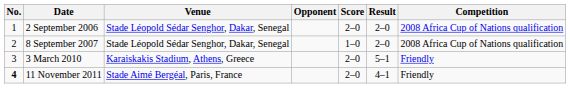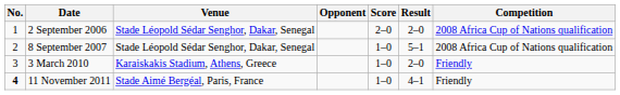 <table class="wikitable sortable">
 <tr>
 <th scope="col">No.</th>
 <th scope="col">Date</th>
 <th scope="col">Venue</th>
 <th scope="col">Opponent</th>
 <th scope="col">Score</th>
 <th scope="col">Result</th>
 <th scope="col">Competition</th>
 </tr>
 <tr>
 <td style="text-align:center">1</td>
 <td>2 September 2006</td>
 <td><a href='#'>Stade Léopold Sédar Senghor</a>, <a href='#'>Dakar</a>, Senegal</td>
 <td></td>
 <td style="text-align:center">2–0</td>
 <td style="text-align:center">2–0</td>
 <td><a href='#'>2008 Africa Cup of Nations qualification</a></td>
 </tr>
 <tr>
 <td style="text-align:center">2</td>
 <td>8 September 2007</td>
 <td>Stade Léopold Sédar Senghor, Dakar, Senegal</td>
 <td></td>
 <td style="text-align:center">1–0</td>
-<td style="text-align:center">2–0</td>
+<td style="text-align:center">5–1</td>
 <td>2008 Africa Cup of Nations qualification</td>
 </tr>
 <tr>
 <td style="text-align:center">3</td>
 <td>3 March 2010</td>
 <td><a href='#'>Karaiskakis Stadium</a>, <a href='#'>Athens</a>, Greece</td>
 <td></td>
+<td style="text-align:center">1–0</td>
 <td style="text-align:center">2–0</td>
-<td style="text-align:center">5–1</td>
 <td><a href='#'>Friendly</a></td>
 </tr>
 <tr>
 <td style="text-align:center"><strong>4</strong></td>
 <td>11 November 2011</td>
 <td><a href='#'>Stade Aimé Bergéal</a>, Paris, France</td>
 <td></td>
-<td style="text-align:center">2–0</td>
+<td style="text-align:center">1–0</td>
 <td style="text-align:center">4–1</td>
 <td>Friendly</td>
 </tr>
 </table>
